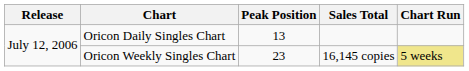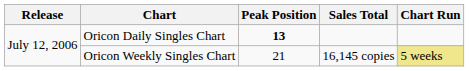 <table class="wikitable">
 <tr>
 <th>Release</th>
 <th>Chart</th>
 <th>Peak Position</th>
 <th>Sales Total</th>
 <th>Chart Run</th>
 </tr>
 <tr>
 <td rowspan="2">July 12, 2006</td>
 <td>Oricon Daily Singles Chart</td>
-<td align="center">13</td>
+<td align="center"><strong>13</strong></td>
 <td></td>
 <td></td>
 </tr>
 <tr>
 <td>Oricon Weekly Singles Chart</td>
-<td align="center">23</td>
+<td align="center">21</td>
 <td>16,145 copies</td>
 <td style="background: khaki;">5 weeks</td>
 </tr>
 </table>
